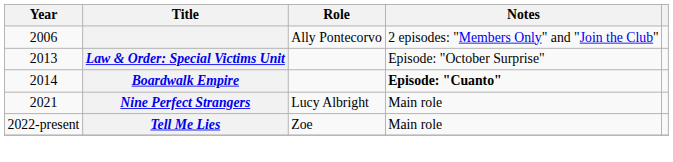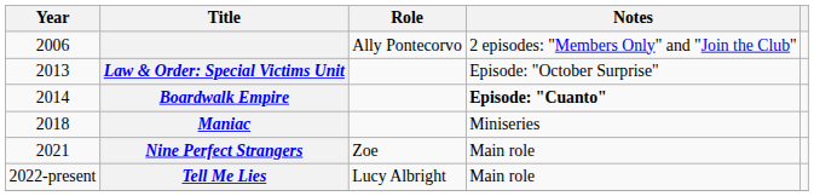 <table class="wikitable plainrowheaders sortable">
 <tr>
 <th scope="col">Year</th>
 <th scope="col">Title</th>
 <th scope="col">Role</th>
 <th scope="col" class="unsortable">Notes</th>
 <th scope="col" class="unsortable"></th>
 </tr>
 <tr>
 <td style="text-align:center;">2006</td>
 <th scope=row><em></em></th>
 <td>Ally Pontecorvo</td>
 <td>2 episodes: "<a href='#'>Members Only</a>" and "<a href='#'>Join the Club</a>"</td>
 <td style="text-align:center;"></td>
 </tr>
 <tr>
 <td style="text-align:center;">2013</td>
 <th scope=row><em><a href='#'>Law & Order: Special Victims Unit</a></em></th>
 <td></td>
 <td>Episode: "October Surprise"</td>
 <td style="text-align:center;"></td>
 </tr>
 <tr>
 <td style="text-align:center;">2014</td>
 <th scope=row><em><a href='#'>Boardwalk Empire</a></em></th>
 <td></td>
 <td><strong>Episode: "Cuanto"</strong></td>
 <td style="text-align:center;"></td>
 </tr>
 <tr>
+<td style="text-align:center;">2018</td>
+<th scope=row><em><a href='#'>Maniac</a></em></th>
+<td></td>
+<td>Miniseries</td>
+<td style="text-align:center;"></td>
+</tr>
+<tr>
 <td style="text-align:center;">2021</td>
 <th scope=row><em><a href='#'>Nine Perfect Strangers</a></em></th>
-<td>Lucy Albright</td>
+<td>Zoe</td>
 <td>Main role</td>
 <td style="text-align:center;"></td>
 </tr>
 <tr>
 <td style="text-align:center;">2022-present</td>
 <th scope=row><em><a href='#'>Tell Me Lies</a></em></th>
-<td>Zoe</td>
+<td>Lucy Albright</td>
 <td>Main role</td>
 <td style="text-align:center;"></td>
 </tr>
 <tr>
 </tr>
 </table>
